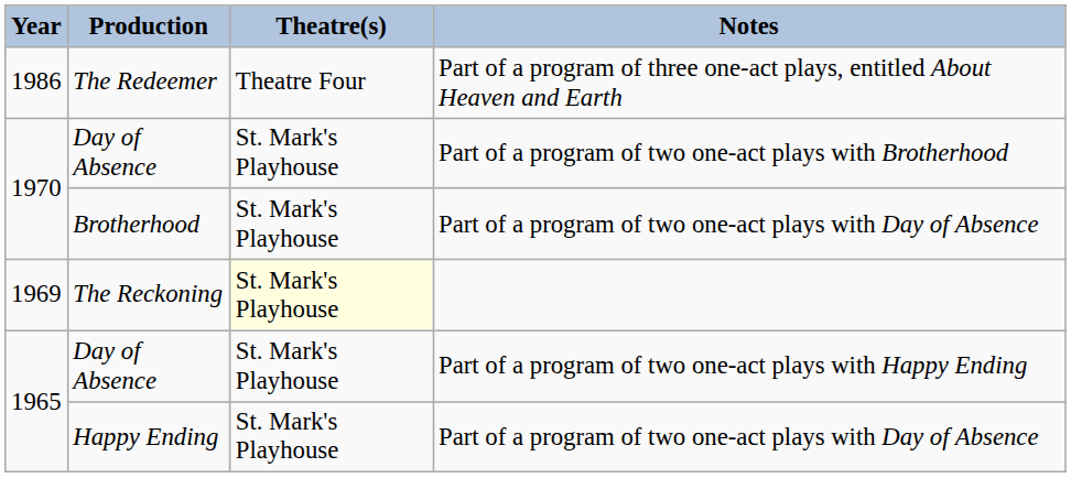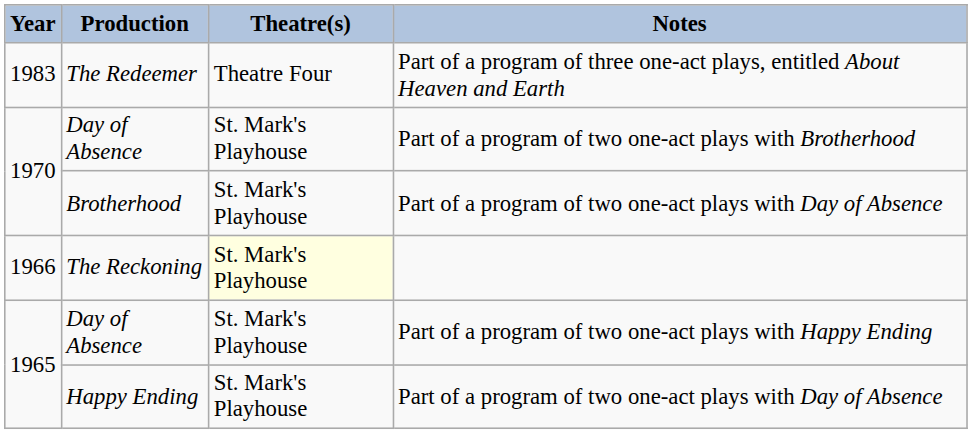 <table class="wikitable" style="font-size:90%;">
 <tr>
 <th style="background:#B0C4DE;">Year</th>
 <th style="background:#B0C4DE;">Production</th>
 <th style="background:#B0C4DE;">Theatre(s)</th>
 <th style="background:#B0C4DE;">Notes</th>
 </tr>
 <tr>
-<td>1986</td>
+<td>1983</td>
 <td><em>The Redeemer</em></td>
 <td>Theatre Four</td>
 <td>Part of a program of three one-act plays, entitled <em>About Heaven and Earth</em></td>
 </tr>
 <tr>
 <td rowspan=2>1970</td>
 <td><em>Day of Absence</em></td>
 <td>St. Mark's Playhouse</td>
 <td>Part of a program of two one-act plays with <em>Brotherhood</em></td>
 </tr>
 <tr>
 <td><em>Brotherhood</em></td>
 <td>St. Mark's Playhouse</td>
 <td>Part of a program of two one-act plays with <em>Day of Absence</em></td>
 </tr>
 <tr>
-<td>1969</td>
+<td>1966</td>
 <td><em>The Reckoning</em></td>
 <td style="background: lightyellow;">St. Mark's Playhouse</td>
 <td></td>
 </tr>
 <tr>
 <td rowspan=2>1965</td>
 <td><em>Day of Absence</em></td>
 <td>St. Mark's Playhouse</td>
 <td>Part of a program of two one-act plays with <em>Happy Ending</em></td>
 </tr>
 <tr>
 <td><em>Happy Ending</em></td>
 <td>St. Mark's Playhouse</td>
 <td>Part of a program of two one-act plays with <em>Day of Absence</em></td>
 </tr>
 </table>
